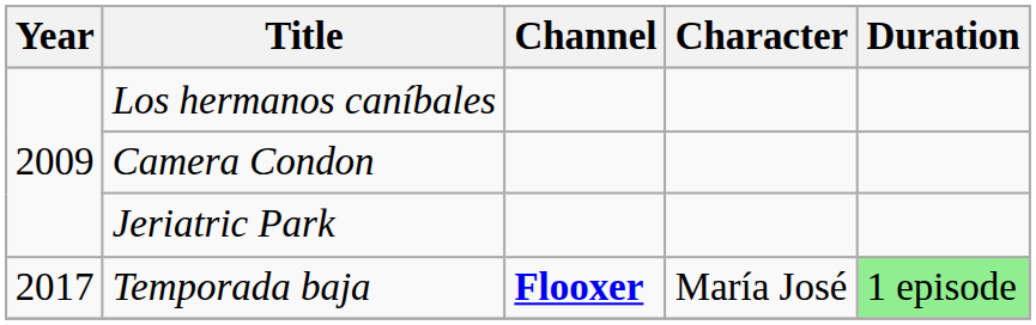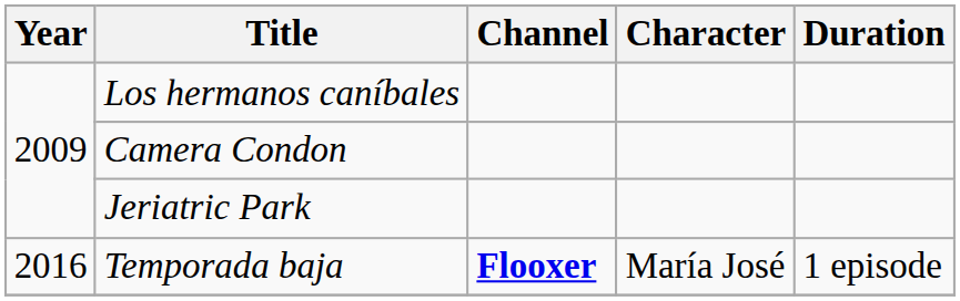 <table class="wikitable">
 <tr>
 <th>Year</th>
 <th>Title</th>
 <th>Channel</th>
 <th>Character</th>
 <th>Duration</th>
 </tr>
 <tr>
 <td rowspan="3">2009</td>
 <td><em>Los hermanos caníbales</em></td>
 <td></td>
 <td></td>
 <td></td>
 </tr>
 <tr>
 <td><em>Camera Condon</em></td>
 <td></td>
 <td></td>
 <td></td>
 </tr>
 <tr>
 <td><em>Jeriatric Park</em></td>
 <td></td>
 <td></td>
 <td></td>
 </tr>
 <tr>
-<td>2017</td>
+<td>2016</td>
 <td><em>Temporada baja</em></td>
 <td><strong><a href='#'>Flooxer</a></strong></td>
 <td>María José</td>
-<td style="background: lightgreen;">1 episode</td>
+<td>1 episode</td>
 </tr>
 <tr>
 </tr>
 </table>
